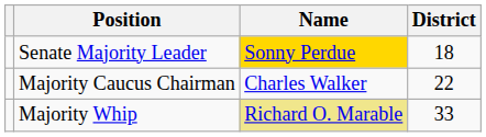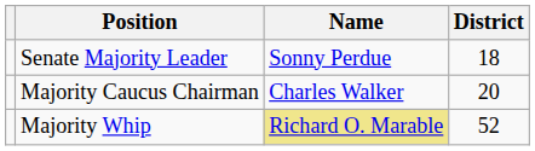 <table class="wikitable">
 <tr>
 <th></th>
 <th>Position</th>
 <th>Name</th>
 <th>District</th>
 </tr>
 <tr>
 <td></td>
 <td>Senate <a href='#'>Majority Leader</a></td>
-<td style="background: gold;"><a href='#'>Sonny Perdue</a></td>
+<td><a href='#'>Sonny Perdue</a></td>
 <td align=center>18</td>
 </tr>
 <tr>
 <td></td>
 <td>Majority Caucus Chairman</td>
 <td><a href='#'>Charles Walker</a></td>
-<td align=center>22</td>
+<td align=center>20</td>
 </tr>
 <tr>
 <td></td>
 <td>Majority <a href='#'>Whip</a></td>
 <td style="background: khaki;"><a href='#'>Richard O. Marable</a></td>
-<td align=center>33</td>
+<td align=center>52</td>
 </tr>
 </table>
